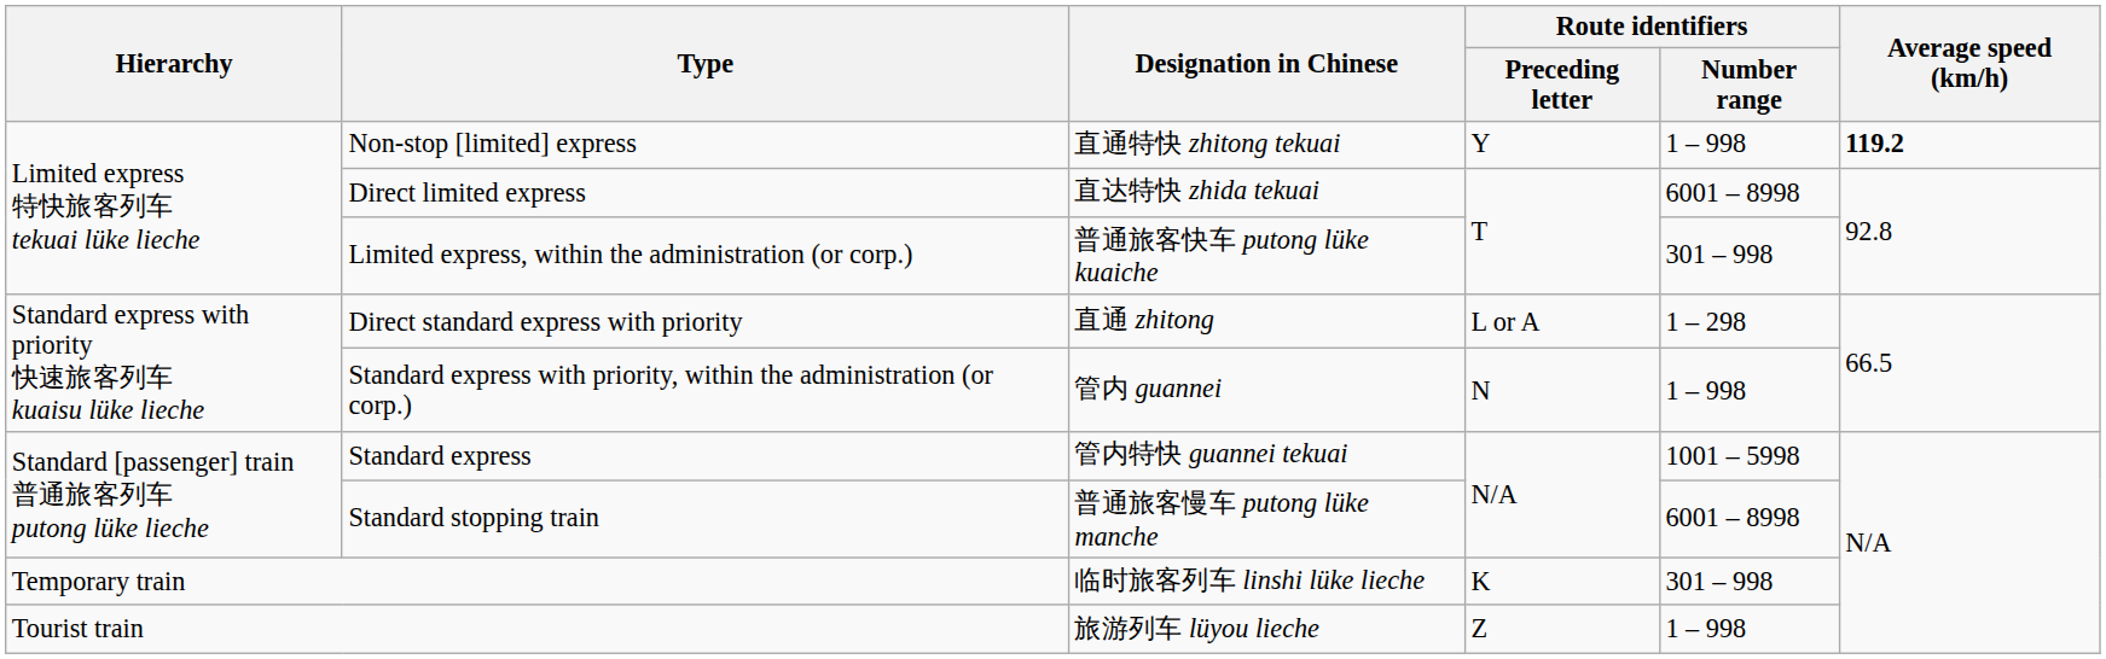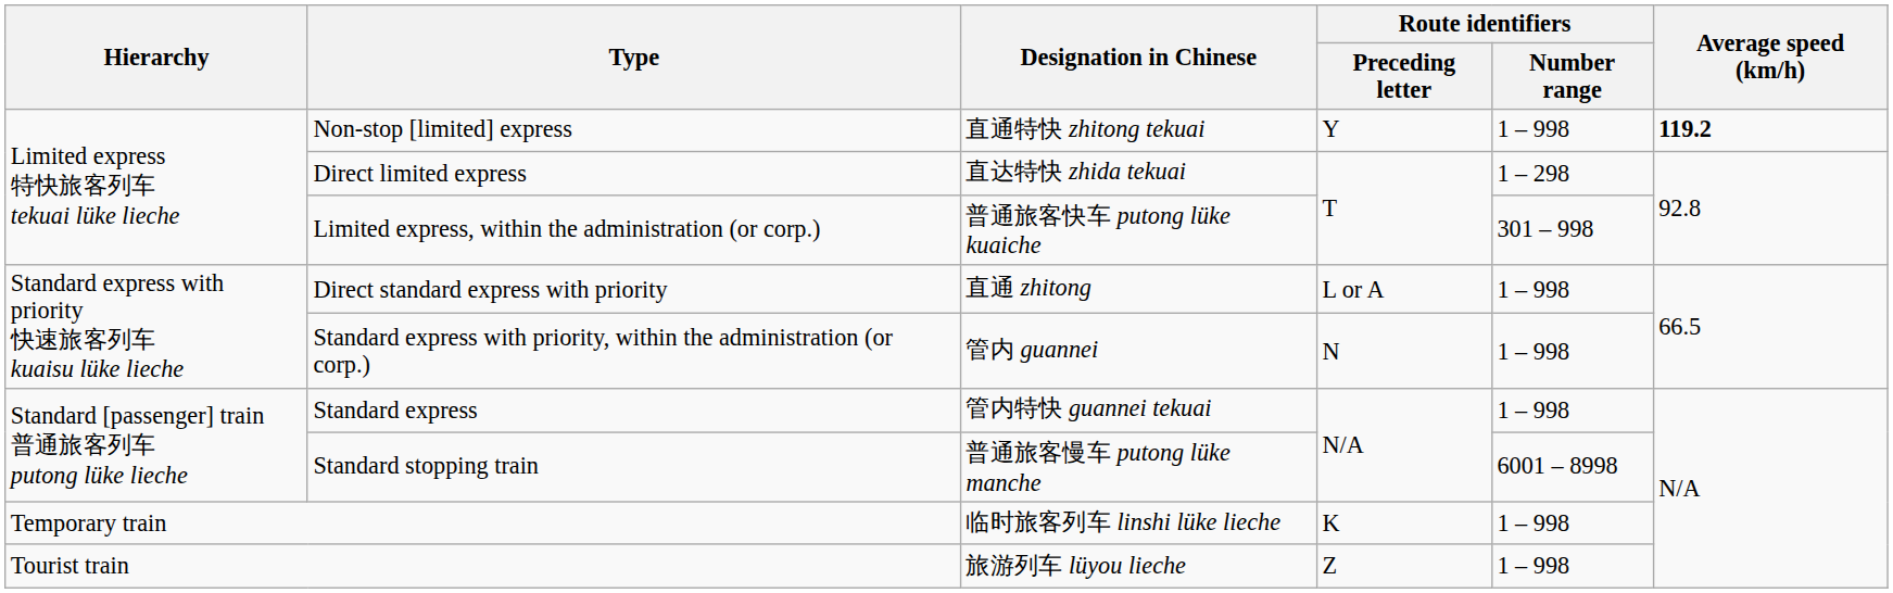 <table class="wikitable">
 <tr>
 <th rowspan="2">Hierarchy</th>
 <th rowspan="2">Type</th>
 <th rowspan="2">Designation in Chinese</th>
 <th colspan="2">Route identifiers</th>
 <th rowspan="2">Average speed (km/h)</th>
 </tr>
 <tr>
 <th>Preceding letter</th>
 <th>Number range</th>
 </tr>
 <tr>
 <td rowspan="3">Limited express<br>特快旅客列车<br><em>tekuai lüke lieche</em></td>
 <td>Non-stop [limited] express</td>
 <td>直通特快 <em>zhitong tekuai</em></td>
 <td>Y</td>
 <td>1 – 998</td>
 <td><strong>119.2</strong></td>
 </tr>
 <tr>
 <td>Direct limited express</td>
 <td>直达特快 <em>zhida tekuai</em></td>
 <td rowspan="2">T</td>
-<td>6001 – 8998</td>
+<td>1 – 298</td>
 <td rowspan="2">92.8</td>
 </tr>
 <tr>
 <td>Limited express, within the administration (or corp.)</td>
 <td>普通旅客快车 <em>putong lüke kuaiche</em></td>
 <td>301 – 998</td>
 </tr>
 <tr>
 <td rowspan="2">Standard express with priority<br>快速旅客列车<br><em>kuaisu lüke lieche</em></td>
 <td>Direct standard express with priority</td>
 <td>直通 <em>zhitong</em></td>
 <td>L or A</td>
-<td>1 – 298</td>
+<td>1 – 998</td>
 <td rowspan="2">66.5</td>
 </tr>
 <tr>
 <td>Standard express with priority, within the administration (or corp.)</td>
 <td>管内 <em>guannei</em></td>
 <td>N</td>
 <td>1 – 998</td>
 </tr>
 <tr>
 <td rowspan="2">Standard [passenger] train<br>普通旅客列车<br><em>putong lüke lieche</em></td>
 <td>Standard express</td>
 <td>管内特快 <em>guannei tekuai</em></td>
 <td rowspan="2">N/A</td>
-<td>1001 – 5998</td>
+<td>1 – 998</td>
 <td rowspan="4">N/A</td>
 </tr>
 <tr>
 <td>Standard stopping train</td>
 <td>普通旅客慢车 <em>putong lüke manche</em></td>
 <td>6001 – 8998</td>
 </tr>
 <tr>
 <td colspan="2">Temporary train</td>
 <td>临时旅客列车 <em>linshi lüke lieche</em></td>
 <td>K</td>
-<td>301 – 998</td>
+<td>1 – 998</td>
 </tr>
 <tr>
 <td colspan="2">Tourist train</td>
 <td>旅游列车 <em>lüyou lieche</em></td>
 <td>Z</td>
 <td>1 – 998</td>
 </tr>
 </table>
